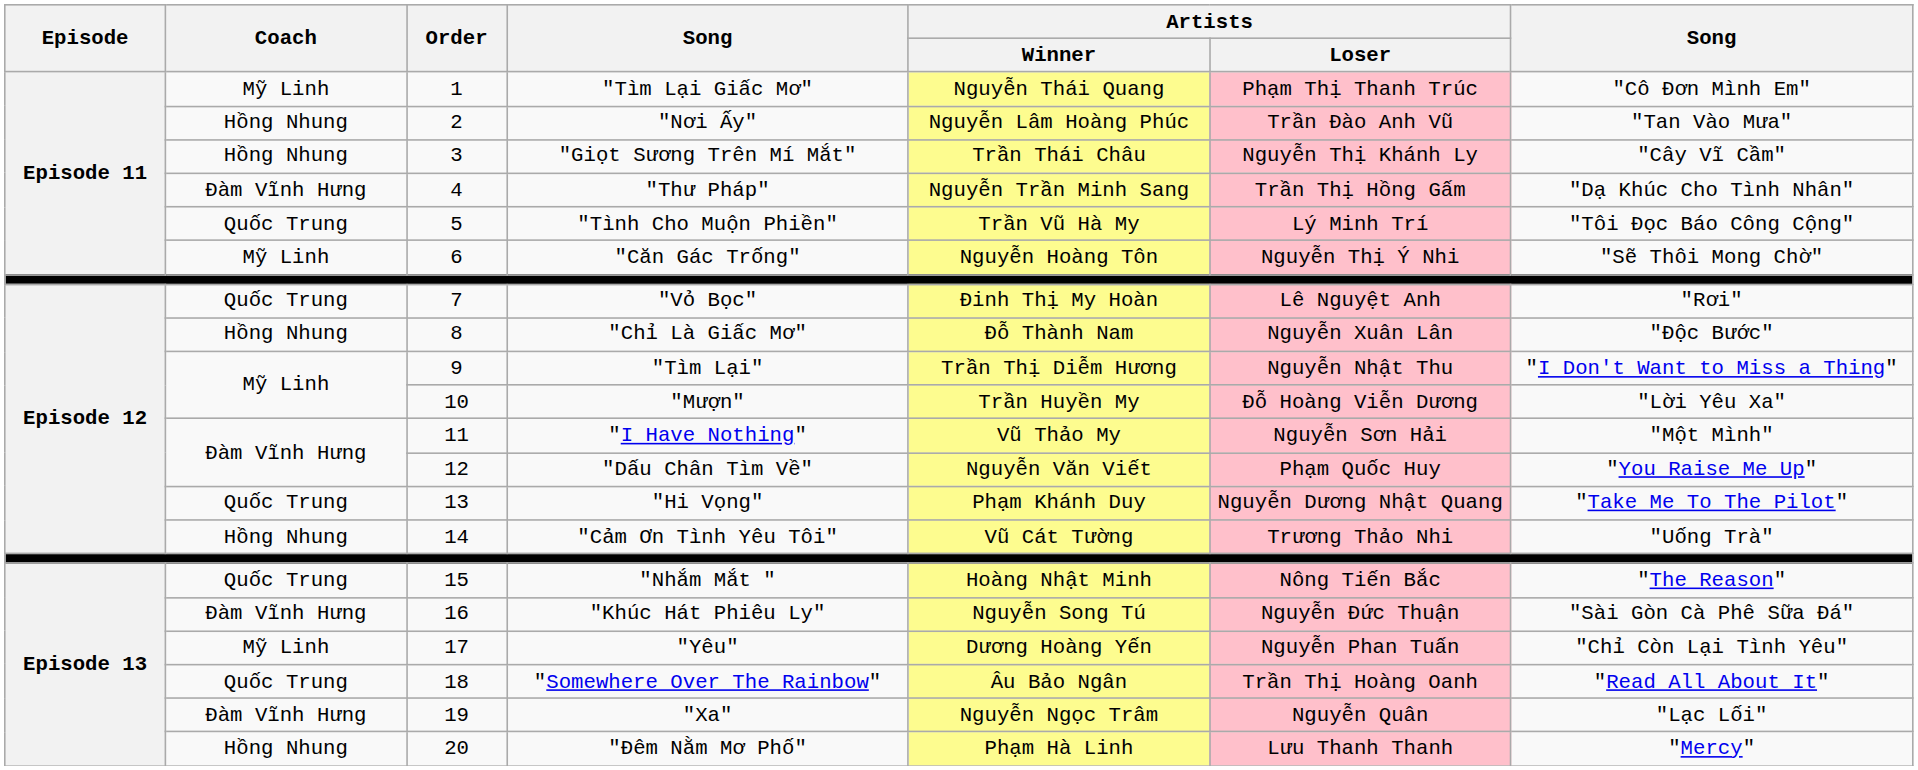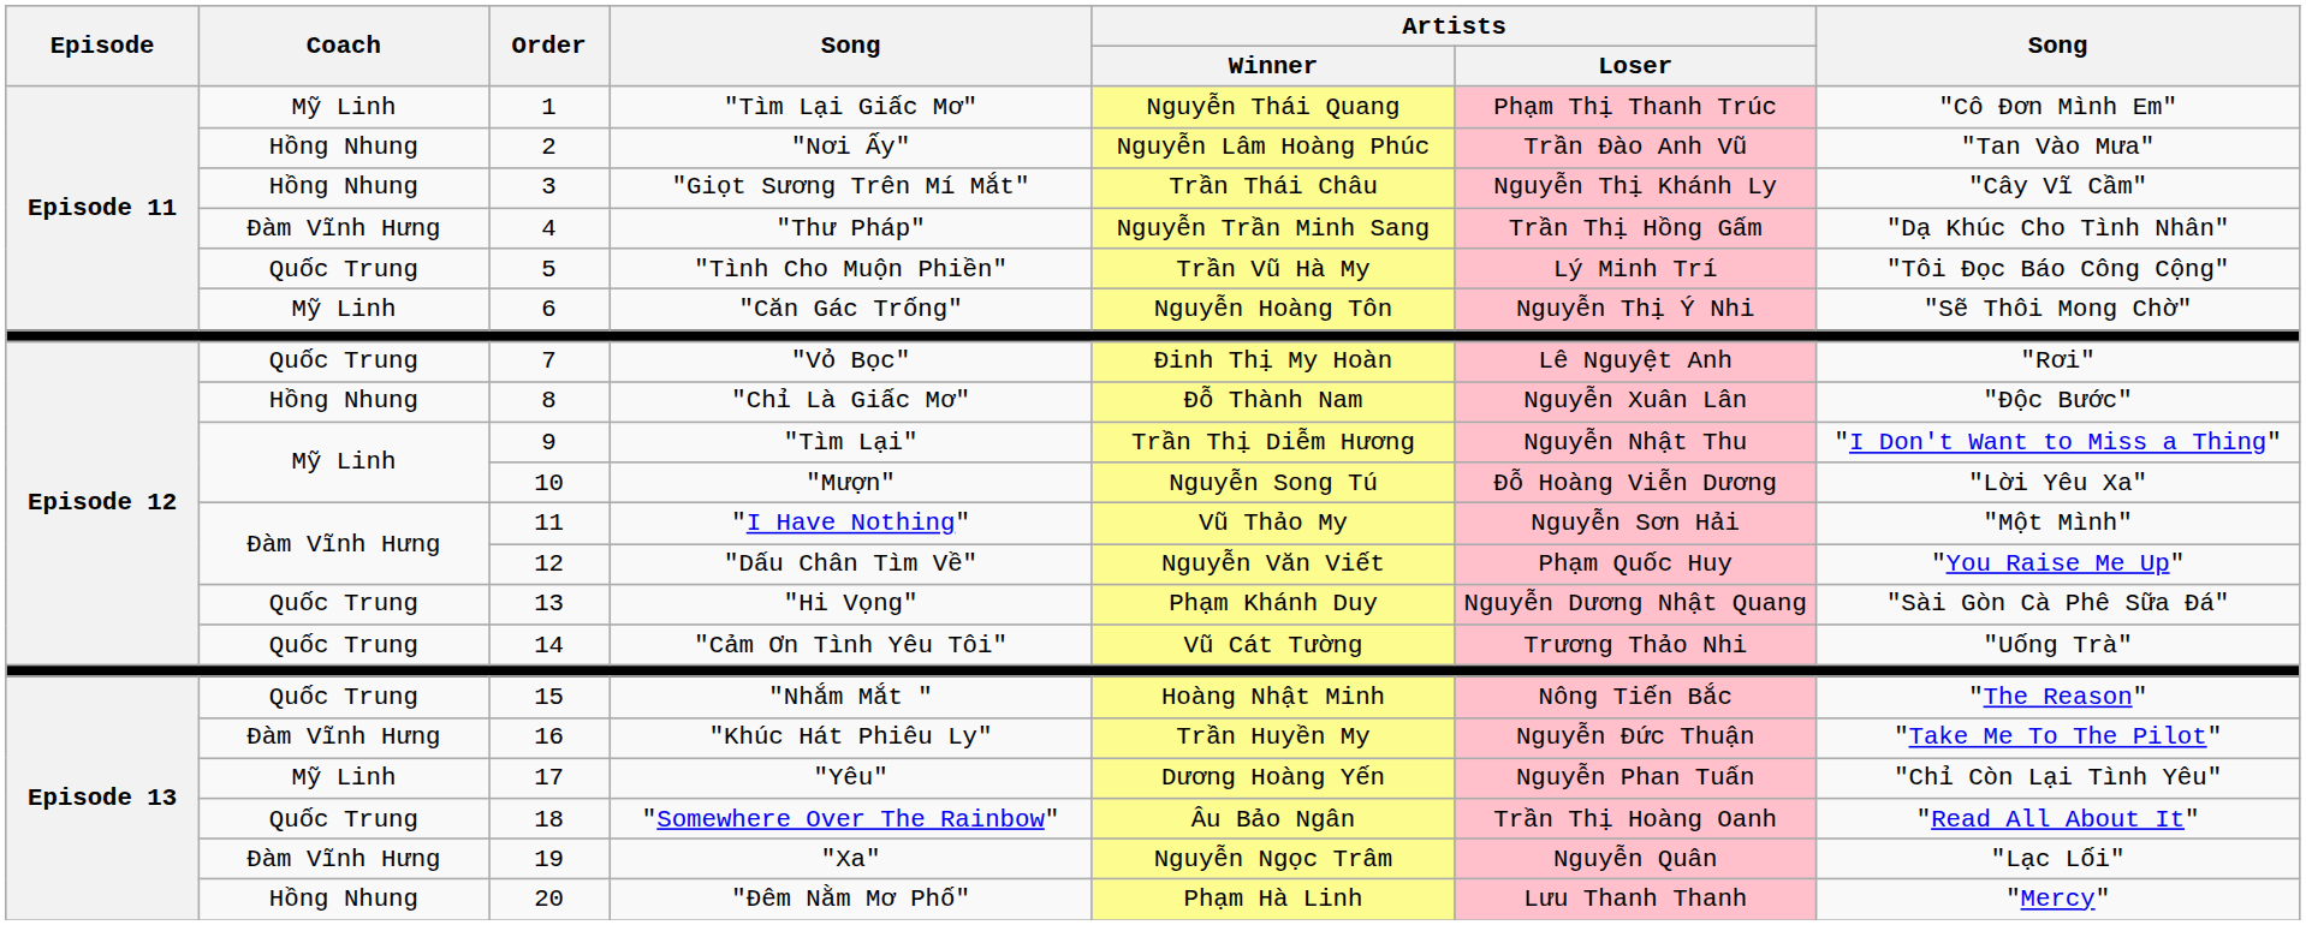 <table class="wikitable" style="text-align: center; width:95%;">
 <tr>
 <th rowspan="2" style="width:08%;">Episode</th>
 <th rowspan="2" style="width:12%;">Coach</th>
 <th rowspan="2" style="width:05%;">Order</th>
 <th rowspan="2" style="width:20%;">Song</th>
 <th colspan="2" style="width:30%;">Artists</th>
 <th rowspan="2" style="width:20%;">Song</th>
 </tr>
 <tr>
 <th width="15%">Winner</th>
 <th width="15%">Loser</th>
 </tr>
 <tr>
 <th rowspan=6>Episode 11<br><small></small></th>
 <td>Mỹ Linh</td>
 <td>1</td>
 <td>"Tìm Lại Giấc Mơ"</td>
 <td style="background:#fdfc8f">Nguyễn Thái Quang</td>
 <td style="background:pink">Phạm Thị Thanh Trúc</td>
 <td>"Cô Đơn Mình Em"</td>
 </tr>
 <tr>
 <td>Hồng Nhung</td>
 <td>2</td>
 <td>"Nơi Ấy"</td>
 <td style="background:#fdfc8f">Nguyễn Lâm Hoàng Phúc</td>
 <td style="background:pink">Trần Đào Anh Vũ</td>
 <td>"Tan Vào Mưa"</td>
 </tr>
 <tr>
 <td>Hồng Nhung</td>
 <td>3</td>
 <td>"Giọt Sương Trên Mí Mắt"</td>
 <td style="background:#fdfc8f">Trần Thái Châu</td>
 <td style="background:pink">Nguyễn Thị Khánh Ly</td>
 <td>"Cây Vĩ Cầm"</td>
 </tr>
 <tr>
 <td>Đàm Vĩnh Hưng</td>
 <td>4</td>
 <td>"Thư Pháp"</td>
 <td style="background:#fdfc8f">Nguyễn Trần Minh Sang</td>
 <td style="background:pink">Trần Thị Hồng Gấm</td>
 <td>"Dạ Khúc Cho Tình Nhân"</td>
 </tr>
 <tr>
 <td>Quốc Trung</td>
 <td>5</td>
 <td>"Tình Cho Muộn Phiền"</td>
 <td style="background:#fdfc8f">Trần Vũ Hà My</td>
 <td style="background:pink">Lý Minh Trí</td>
 <td>"Tôi Đọc Báo Công Cộng"</td>
 </tr>
 <tr>
 <td>Mỹ Linh</td>
 <td>6</td>
 <td>"Căn Gác Trống"</td>
 <td style="background:#fdfc8f">Nguyễn Hoàng Tôn</td>
 <td style="background:pink">Nguyễn Thị Ý Nhi</td>
 <td>"Sẽ Thôi Mong Chờ"</td>
 </tr>
 <tr>
 <td colspan=7 bgcolor=black></td>
 </tr>
 <tr>
 <th rowspan=8>Episode 12<br><small></small></th>
 <td>Quốc Trung</td>
 <td>7</td>
 <td>"Vỏ Bọc"</td>
 <td style="background:#fdfc8f">Đinh Thị My Hoàn</td>
 <td style="background:pink">Lê Nguyệt Anh</td>
 <td>"Rơi"</td>
 </tr>
 <tr>
 <td>Hồng Nhung</td>
 <td>8</td>
 <td>"Chỉ Là Giấc Mơ"</td>
 <td style="background:#fdfc8f">Đỗ Thành Nam</td>
 <td style="background:pink">Nguyễn Xuân Lân</td>
 <td>"Độc Bước"</td>
 </tr>
 <tr>
 <td rowspan=2>Mỹ Linh</td>
 <td>9</td>
 <td>"Tìm Lại"</td>
 <td style="background:#fdfc8f">Trần Thị Diễm Hương</td>
 <td style="background:pink">Nguyễn Nhật Thu</td>
 <td>"<a href='#'>I Don't Want to Miss a Thing</a>"</td>
 </tr>
 <tr>
 <td>10</td>
 <td>"Mượn"</td>
-<td style="background:#fdfc8f">Trần Huyền My</td>
+<td style="background:#fdfc8f">Nguyễn Song Tú</td>
 <td style="background:pink">Đỗ Hoàng Viễn Dương</td>
 <td>"Lời Yêu Xa"</td>
 </tr>
 <tr>
 <td rowspan=2>Đàm Vĩnh Hưng</td>
 <td>11</td>
 <td>"<a href='#'>I Have Nothing</a>"</td>
 <td style="background:#fdfc8f">Vũ Thảo My</td>
 <td style="background:pink">Nguyễn Sơn Hải</td>
 <td>"Một Mình"</td>
 </tr>
 <tr>
 <td>12</td>
 <td>"Dấu Chân Tìm Về"</td>
 <td style="background:#fdfc8f">Nguyễn Văn Viết</td>
 <td style="background:pink">Phạm Quốc Huy</td>
 <td>"<a href='#'>You Raise Me Up</a>"</td>
 </tr>
 <tr>
 <td>Quốc Trung</td>
 <td>13</td>
 <td>"Hi Vọng"</td>
 <td style="background:#fdfc8f">Phạm Khánh Duy</td>
 <td style="background:pink">Nguyễn Dương Nhật Quang</td>
-<td>"<a href='#'>Take Me To The Pilot</a>"</td>
+<td>"Sài Gòn Cà Phê Sữa Đá"</td>
 </tr>
 <tr>
-<td>Hồng Nhung</td>
+<td>Quốc Trung</td>
 <td>14</td>
 <td>"Cảm Ơn Tình Yêu Tôi"</td>
 <td style="background:#fdfc8f">Vũ Cát Tường</td>
 <td style="background:pink">Trương Thảo Nhi</td>
 <td>"Uống Trà"</td>
 </tr>
 <tr>
 <td colspan=7 bgcolor=black></td>
 </tr>
 <tr>
 <th rowspan=6>Episode 13<br><small></small></th>
 <td>Quốc Trung</td>
 <td>15</td>
 <td>"Nhắm Mắt "</td>
 <td style="background:#fdfc8f">Hoàng Nhật Minh</td>
 <td style="background:pink">Nông Tiến Bắc</td>
 <td>"<a href='#'>The Reason</a>"</td>
 </tr>
 <tr>
 <td>Đàm Vĩnh Hưng</td>
 <td>16</td>
 <td>"Khúc Hát Phiêu Ly"</td>
-<td style="background:#fdfc8f">Nguyễn Song Tú</td>
+<td style="background:#fdfc8f">Trần Huyền My</td>
 <td style="background:pink">Nguyễn Đức Thuận</td>
-<td>"Sài Gòn Cà Phê Sữa Đá"</td>
+<td>"<a href='#'>Take Me To The Pilot</a>"</td>
 </tr>
 <tr>
 <td>Mỹ Linh</td>
 <td>17</td>
 <td>"Yêu"</td>
 <td style="background:#fdfc8f">Dương Hoàng Yến</td>
 <td style="background:pink">Nguyễn Phan Tuấn</td>
 <td>"Chỉ Còn Lại Tình Yêu"</td>
 </tr>
 <tr>
 <td>Quốc Trung</td>
 <td>18</td>
 <td>"<a href='#'>Somewhere Over The Rainbow</a>"</td>
 <td style="background:#fdfc8f">Âu Bảo Ngân</td>
 <td style="background:pink">Trần Thị Hoàng Oanh</td>
 <td>"<a href='#'>Read All About It</a>"</td>
 </tr>
 <tr>
 <td>Đàm Vĩnh Hưng</td>
 <td>19</td>
 <td>"Xa"</td>
 <td style="background:#fdfc8f">Nguyễn Ngọc Trâm</td>
 <td style="background:pink">Nguyễn Quân</td>
 <td>"Lạc Lối"</td>
 </tr>
 <tr>
 <td>Hồng Nhung</td>
 <td>20</td>
 <td>"Đêm Nằm Mơ Phố"</td>
 <td style="background:#fdfc8f">Phạm Hà Linh</td>
 <td style="background:pink">Lưu Thanh Thanh</td>
 <td>"<a href='#'>Mercy</a>"</td>
 </tr>
 <tr>
 </tr>
 </table>
